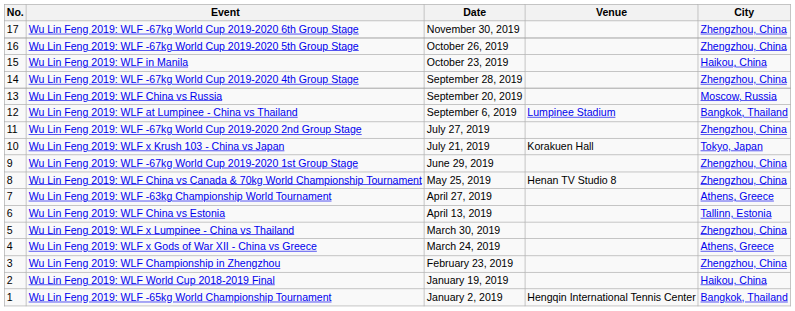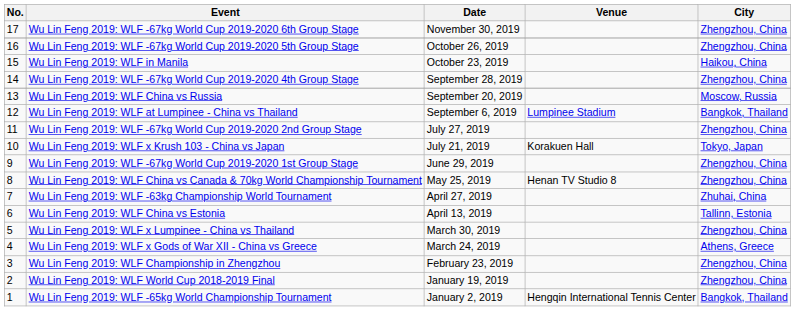 <table class="wikitable sortable">
 <tr>
 <th>No.</th>
 <th>Event</th>
 <th>Date</th>
 <th>Venue</th>
 <th>City</th>
 </tr>
 <tr>
 <td>17</td>
 <td><a href='#'>Wu Lin Feng 2019: WLF -67kg World Cup 2019-2020 6th Group Stage</a></td>
 <td>November 30, 2019</td>
 <td></td>
 <td> <a href='#'>Zhengzhou, China</a></td>
 </tr>
 <tr>
 </tr>
 <tr>
 <td>16</td>
 <td><a href='#'>Wu Lin Feng 2019: WLF -67kg World Cup 2019-2020 5th Group Stage</a></td>
 <td>October 26, 2019</td>
 <td></td>
 <td> <a href='#'>Zhengzhou, China</a></td>
 </tr>
 <tr>
 <td>15</td>
 <td><a href='#'>Wu Lin Feng 2019: WLF in Manila</a></td>
 <td>October 23, 2019</td>
 <td></td>
 <td> <a href='#'>Haikou, China</a></td>
 </tr>
 <tr>
 <td>14</td>
 <td><a href='#'>Wu Lin Feng 2019: WLF -67kg World Cup 2019-2020 4th Group Stage</a></td>
 <td>September 28, 2019</td>
 <td></td>
 <td> <a href='#'>Zhengzhou, China</a></td>
 </tr>
 <tr>
 </tr>
 <tr>
 <td>13</td>
 <td><a href='#'>Wu Lin Feng 2019: WLF China vs Russia</a></td>
 <td>September 20, 2019</td>
 <td></td>
 <td> <a href='#'>Moscow, Russia</a></td>
 </tr>
 <tr>
 <td>12</td>
 <td><a href='#'>Wu Lin Feng 2019: WLF at Lumpinee - China vs Thailand</a></td>
 <td>September 6, 2019</td>
 <td><a href='#'>Lumpinee Stadium</a></td>
 <td> <a href='#'>Bangkok, Thailand</a></td>
 </tr>
 <tr>
 <td>11</td>
 <td><a href='#'>Wu Lin Feng 2019: WLF -67kg World Cup 2019-2020 2nd Group Stage</a></td>
 <td>July 27, 2019</td>
 <td></td>
 <td> <a href='#'>Zhengzhou, China</a></td>
 </tr>
 <tr>
 <td>10</td>
 <td><a href='#'>Wu Lin Feng 2019: WLF x Krush 103 - China vs Japan</a></td>
 <td>July 21, 2019</td>
 <td>Korakuen Hall</td>
 <td> <a href='#'>Tokyo, Japan</a></td>
 </tr>
 <tr>
 <td>9</td>
 <td><a href='#'>Wu Lin Feng 2019: WLF -67kg World Cup 2019-2020 1st Group Stage</a></td>
 <td>June 29, 2019</td>
 <td></td>
 <td> <a href='#'>Zhengzhou, China</a></td>
 </tr>
 <tr>
 <td>8</td>
 <td><a href='#'>Wu Lin Feng 2019: WLF China vs Canada & 70kg World Championship Tournament</a></td>
 <td>May 25, 2019</td>
 <td>Henan TV Studio 8</td>
 <td> <a href='#'>Zhengzhou, China</a></td>
 </tr>
 <tr>
 <td>7</td>
 <td><a href='#'>Wu Lin Feng 2019: WLF -63kg Championship World Tournament</a></td>
 <td>April 27, 2019</td>
 <td></td>
-<td> <a href='#'>Athens, Greece</a></td>
+<td> <a href='#'>Zhuhai, China</a></td>
 </tr>
 <tr>
 <td>6</td>
 <td><a href='#'>Wu Lin Feng 2019: WLF China vs Estonia</a></td>
 <td>April 13, 2019</td>
 <td></td>
 <td> <a href='#'>Tallinn, Estonia</a></td>
 </tr>
 <tr>
 <td>5</td>
 <td><a href='#'>Wu Lin Feng 2019: WLF x Lumpinee - China vs Thailand</a></td>
 <td>March 30, 2019</td>
 <td></td>
 <td> <a href='#'>Zhengzhou, China</a></td>
 </tr>
 <tr>
 <td>4</td>
 <td><a href='#'>Wu Lin Feng 2019: WLF x Gods of War XII - China vs Greece</a></td>
 <td>March 24, 2019</td>
 <td></td>
 <td> <a href='#'>Athens, Greece</a></td>
 </tr>
 <tr>
 <td>3</td>
 <td><a href='#'>Wu Lin Feng 2019: WLF Championship in Zhengzhou</a></td>
 <td>February 23, 2019</td>
 <td></td>
 <td> <a href='#'>Zhengzhou, China</a></td>
 </tr>
 <tr>
 <td>2</td>
 <td><a href='#'>Wu Lin Feng 2019: WLF World Cup 2018-2019 Final</a></td>
 <td>January 19, 2019</td>
 <td></td>
-<td> <a href='#'>Haikou, China</a></td>
+<td> <a href='#'>Zhengzhou, China</a></td>
 </tr>
 <tr>
 <td>1</td>
 <td><a href='#'>Wu Lin Feng 2019: WLF -65kg World Championship Tournament</a></td>
 <td>January 2, 2019</td>
 <td>Hengqin International Tennis Center</td>
 <td> <a href='#'>Bangkok, Thailand</a></td>
 </tr>
 </table>
